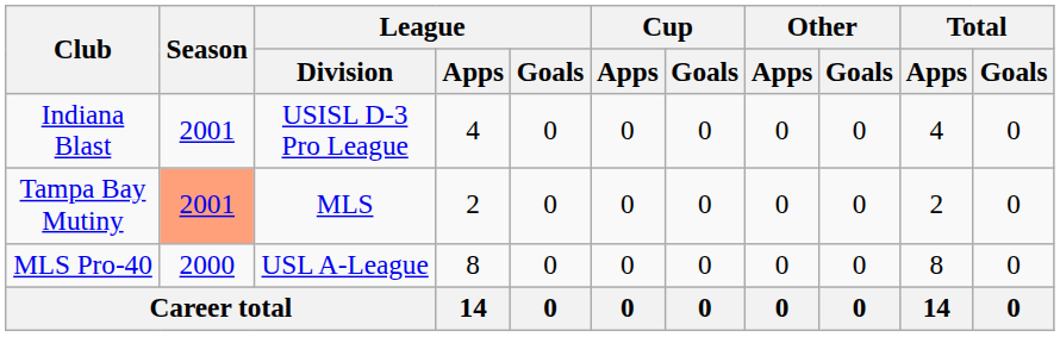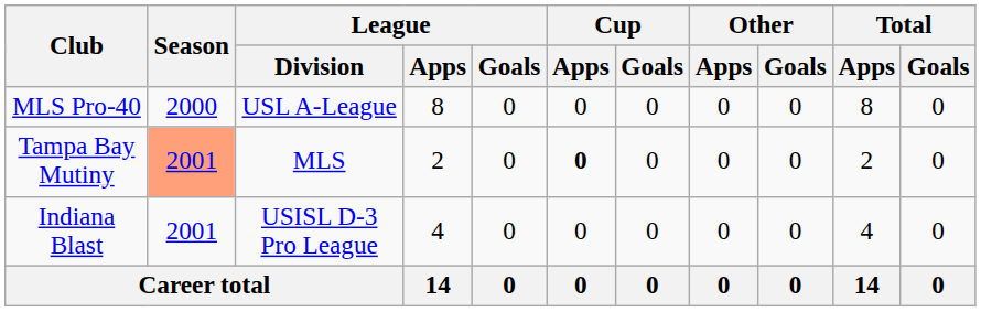 <table class="wikitable" style="text-align: center">
 <tr>
 <th rowspan="2">Club</th>
 <th rowspan="2">Season</th>
 <th colspan="3">League</th>
 <th colspan="2">Cup</th>
 <th colspan="2">Other</th>
 <th colspan="2">Total</th>
 </tr>
 <tr>
 <th>Division</th>
 <th>Apps</th>
 <th>Goals</th>
 <th>Apps</th>
 <th>Goals</th>
 <th>Apps</th>
 <th>Goals</th>
 <th>Apps</th>
 <th>Goals</th>
 </tr>
 <tr>
+<td><a href='#'>MLS Pro-40</a></td>
+<td><a href='#'>2000</a></td>
+<td><a href='#'>USL A-League</a></td>
+<td>8</td>
+<td>0</td>
+<td>0</td>
+<td>0</td>
+<td>0</td>
+<td>0</td>
+<td>8</td>
+<td>0</td>
+</tr>
+<tr>
+<td><a href='#'>Tampa Bay Mutiny</a></td>
+<td style="background: lightsalmon;"><a href='#'>2001</a></td>
+<td><a href='#'>MLS</a></td>
+<td>2</td>
+<td>0</td>
+<td><strong>0</strong></td>
+<td>0</td>
+<td>0</td>
+<td>0</td>
+<td>2</td>
+<td>0</td>
+</tr>
+<tr>
 <td><a href='#'>Indiana Blast</a></td>
 <td><a href='#'>2001</a></td>
 <td><a href='#'>USISL D-3 Pro League</a></td>
 <td>4</td>
 <td>0</td>
 <td>0</td>
 <td>0</td>
 <td>0</td>
 <td>0</td>
 <td>4</td>
-<td>0</td>
-</tr>
-<tr>
-<td><a href='#'>Tampa Bay Mutiny</a></td>
-<td style="background: lightsalmon;"><a href='#'>2001</a></td>
-<td><a href='#'>MLS</a></td>
-<td>2</td>
-<td>0</td>
-<td>0</td>
-<td>0</td>
-<td>0</td>
-<td>0</td>
-<td>2</td>
-<td>0</td>
-</tr>
-<tr>
-<td><a href='#'>MLS Pro-40</a></td>
-<td><a href='#'>2000</a></td>
-<td><a href='#'>USL A-League</a></td>
-<td>8</td>
-<td>0</td>
-<td>0</td>
-<td>0</td>
-<td>0</td>
-<td>0</td>
-<td>8</td>
 <td>0</td>
 </tr>
 <tr>
 <th colspan="3"><strong>Career total</strong></th>
 <th>14</th>
 <th>0</th>
 <th>0</th>
 <th>0</th>
 <th>0</th>
 <th>0</th>
 <th>14</th>
 <th>0</th>
 </tr>
 </table>
